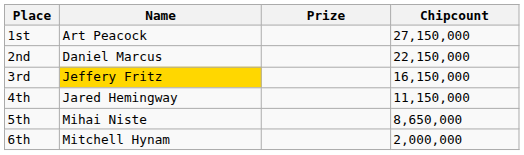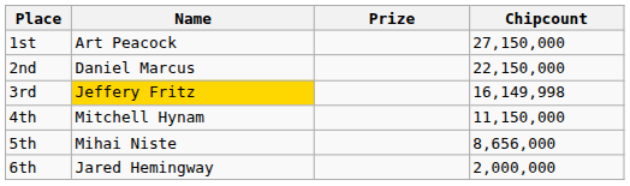 <table class="wikitable">
 <tr>
 <th style="width:50px;">Place</th>
 <th style="width:200px;">Name</th>
 <th style="width:125px;">Prize</th>
 <th style="width:125px;">Chipcount</th>
 </tr>
 <tr>
 <td>1st</td>
 <td> Art Peacock</td>
 <td></td>
 <td>27,150,000</td>
 </tr>
 <tr>
 <td>2nd</td>
 <td> Daniel Marcus</td>
 <td></td>
 <td>22,150,000</td>
 </tr>
 <tr>
 <td>3rd</td>
 <td style="background: gold;"> Jeffery Fritz</td>
 <td></td>
-<td>16,150,000</td>
+<td>16,149,998</td>
 </tr>
 <tr>
 <td>4th</td>
-<td> Jared Hemingway</td>
+<td> Mitchell Hynam</td>
 <td></td>
 <td>11,150,000</td>
 </tr>
 <tr>
 <td>5th</td>
 <td> Mihai Niste</td>
 <td></td>
-<td>8,650,000</td>
+<td>8,656,000</td>
 </tr>
 <tr>
 <td>6th</td>
-<td> Mitchell Hynam</td>
+<td> Jared Hemingway</td>
 <td></td>
 <td>2,000,000</td>
 </tr>
 </table>
